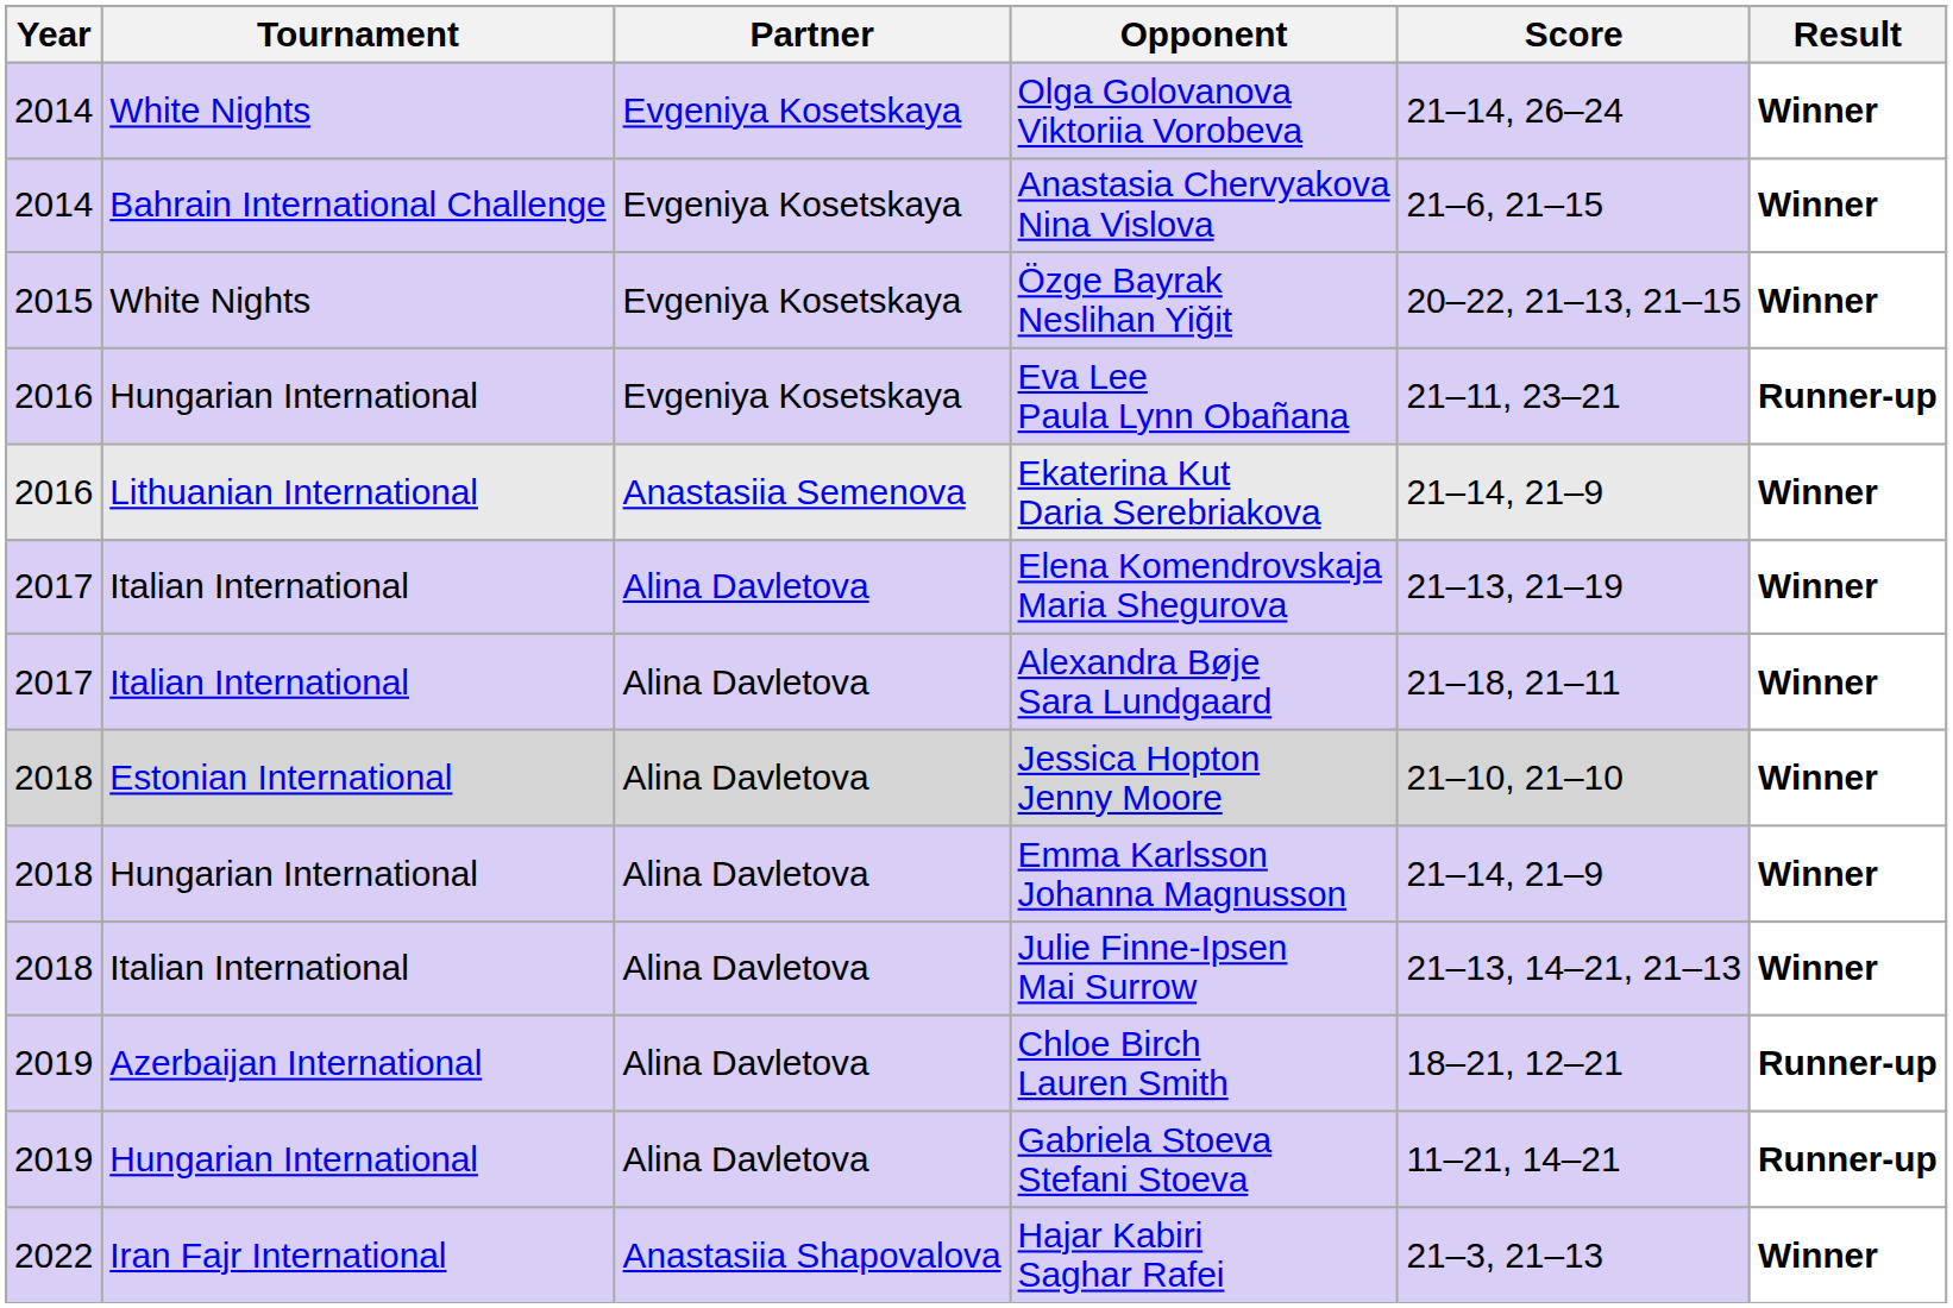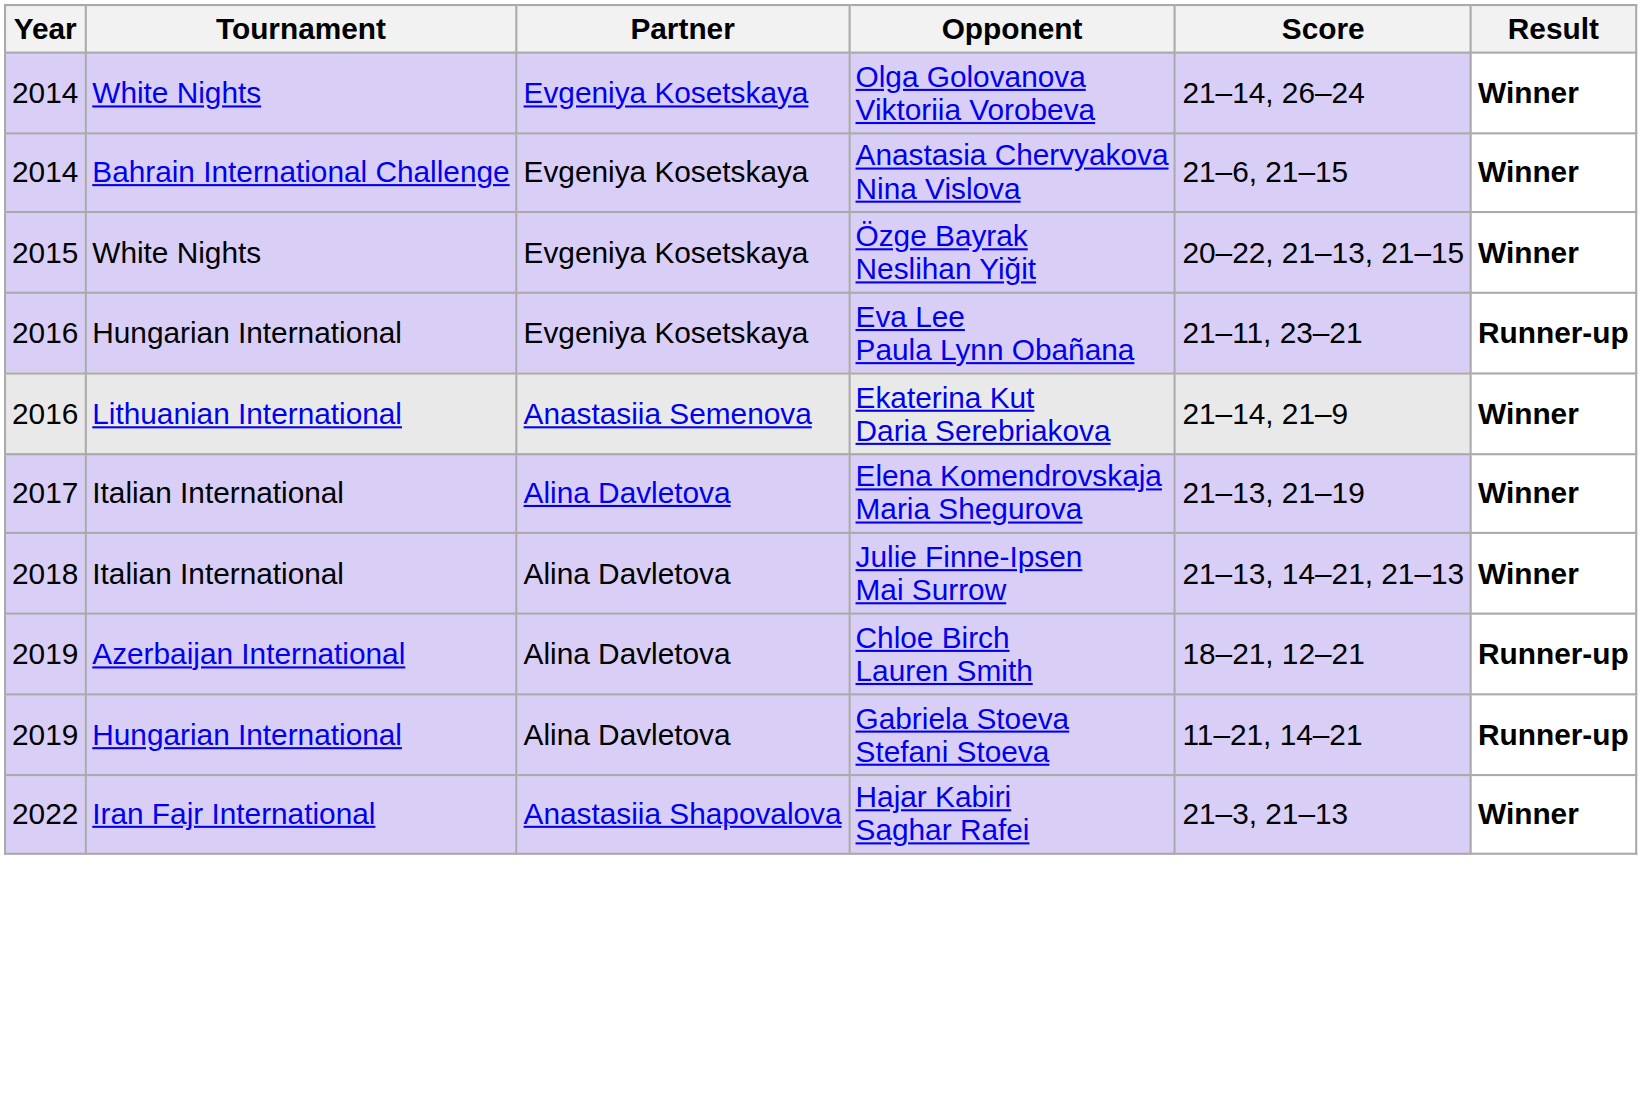 <table class="sortable wikitable" style="font-size: 90%;">
 <tr>
 <th>Year</th>
 <th>Tournament</th>
 <th>Partner</th>
 <th>Opponent</th>
 <th>Score</th>
 <th>Result</th>
 </tr>
 <tr style="background:#D8CEF6">
 <td align="center">2014</td>
 <td align="left"><a href='#'>White Nights</a></td>
 <td align="left"> <a href='#'>Evgeniya Kosetskaya</a></td>
 <td align="left"> <a href='#'>Olga Golovanova</a> <br>  <a href='#'>Viktoriia Vorobeva</a></td>
 <td align="left">21–14, 26–24</td>
 <td style="text-align:left; background:white"> <strong>Winner</strong></td>
 </tr>
 <tr style="background:#D8CEF6">
 <td align="center">2014</td>
 <td align="left"><a href='#'>Bahrain International Challenge</a></td>
 <td align="left"> Evgeniya Kosetskaya</td>
 <td align="left"> <a href='#'>Anastasia Chervyakova</a> <br>  <a href='#'>Nina Vislova</a></td>
 <td align="left">21–6, 21–15</td>
 <td style="text-align:left; background:white"> <strong>Winner</strong></td>
 </tr>
 <tr style="background:#D8CEF6">
 <td align="center">2015</td>
 <td align="left">White Nights</td>
 <td align="left"> Evgeniya Kosetskaya</td>
 <td align="left"> <a href='#'>Özge Bayrak</a> <br>  <a href='#'>Neslihan Yiğit</a></td>
 <td align="left">20–22, 21–13, 21–15</td>
 <td style="text-align:left; background:white"> <strong>Winner</strong></td>
 </tr>
 <tr style="background:#D8CEF6">
 <td align="center">2016</td>
 <td align="left">Hungarian International</td>
 <td align="left"> Evgeniya Kosetskaya</td>
 <td align="left"> <a href='#'>Eva Lee</a> <br>  <a href='#'>Paula Lynn Obañana</a></td>
 <td align="left">21–11, 23–21</td>
 <td style="text-align:left; background:white"> <strong>Runner-up</strong></td>
 </tr>
 <tr style="background:#E9E9E9">
 <td align="center">2016</td>
 <td align="left"><a href='#'>Lithuanian International</a></td>
 <td align="left"> <a href='#'>Anastasiia Semenova</a></td>
 <td align="left"> <a href='#'>Ekaterina Kut</a> <br>  <a href='#'>Daria Serebriakova</a></td>
 <td align="left">21–14, 21–9</td>
 <td style="text-align:left; background:white"> <strong>Winner</strong></td>
 </tr>
 <tr style="background:#D8CEF6">
 <td align="center">2017</td>
 <td align="left">Italian International</td>
 <td align="left"> <a href='#'>Alina Davletova</a></td>
 <td align="left"> <a href='#'>Elena Komendrovskaja</a> <br>  <a href='#'>Maria Shegurova</a></td>
 <td align="left">21–13, 21–19</td>
 <td style="text-align:left; background:white"> <strong>Winner</strong></td>
 </tr>
 <tr style="background:#D8CEF6">
-<td align="center">2017</td>
-<td align="left"><a href='#'>Italian International</a></td>
-<td align="left"> Alina Davletova</td>
-<td align="left"> <a href='#'>Alexandra Bøje</a> <br>  <a href='#'>Sara Lundgaard</a></td>
-<td align="left">21–18, 21–11</td>
-<td style="text-align:left; background:white"> <strong>Winner</strong></td>
-</tr>
-<tr style="background:#D5D5D5">
-<td align="center">2018</td>
-<td align="left"><a href='#'>Estonian International</a></td>
-<td align="left"> Alina Davletova</td>
-<td align="left"> <a href='#'>Jessica Hopton</a> <br>  <a href='#'>Jenny Moore</a></td>
-<td align="left">21–10, 21–10</td>
-<td style="text-align:left; background:white"> <strong>Winner</strong></td>
-</tr>
-<tr style="background:#D8CEF6">
-<td align="center">2018</td>
-<td align="left">Hungarian International</td>
-<td align="left"> Alina Davletova</td>
-<td align="left"> <a href='#'>Emma Karlsson</a> <br>  <a href='#'>Johanna Magnusson</a></td>
-<td align="left">21–14, 21–9</td>
-<td style="text-align:left; background:white"> <strong>Winner</strong></td>
-</tr>
-<tr style="background:#D8CEF6">
 <td align="center">2018</td>
 <td align="left">Italian International</td>
 <td align="left"> Alina Davletova</td>
 <td align="left"> <a href='#'>Julie Finne-Ipsen</a> <br>  <a href='#'>Mai Surrow</a></td>
 <td align="left">21–13, 14–21, 21–13</td>
 <td style="text-align:left; background:white"> <strong>Winner</strong></td>
 </tr>
 <tr style="background:#D8CEF6">
 <td align="center">2019</td>
 <td align="left"><a href='#'>Azerbaijan International</a></td>
 <td align="left"> Alina Davletova</td>
 <td align="left"> <a href='#'>Chloe Birch</a> <br>  <a href='#'>Lauren Smith</a></td>
 <td align="left">18–21, 12–21</td>
 <td style="text-align:left; background:white"> <strong>Runner-up</strong></td>
 </tr>
 <tr style="background:#D8CEF6">
 <td align="center">2019</td>
 <td align="left"><a href='#'>Hungarian International</a></td>
 <td align="left"> Alina Davletova</td>
 <td align="left"> <a href='#'>Gabriela Stoeva</a> <br>  <a href='#'>Stefani Stoeva</a></td>
 <td align="left">11–21, 14–21</td>
 <td style="text-align:left; background:white"> <strong>Runner-up</strong></td>
 </tr>
 <tr style="background:#D8CEF6">
 <td align="center">2022</td>
 <td align="left"><a href='#'>Iran Fajr International</a></td>
 <td align="left"> <a href='#'>Anastasiia Shapovalova</a></td>
 <td align="left"> <a href='#'>Hajar Kabiri</a> <br>  <a href='#'>Saghar Rafei</a></td>
 <td align="left">21–3, 21–13</td>
 <td style="text-align:left; background:white"> <strong>Winner</strong></td>
 </tr>
 </table>
